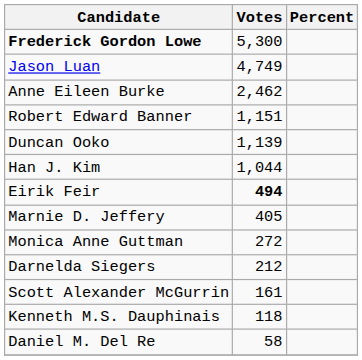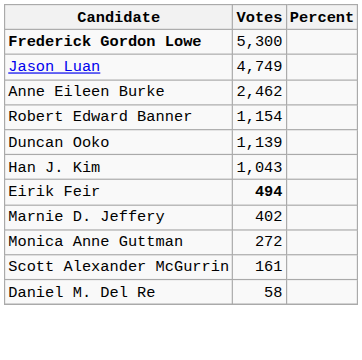 <table class="wikitable">
 <tr>
 <th>Candidate</th>
 <th>Votes</th>
 <th>Percent</th>
 </tr>
 <tr>
 <td style="font-weight:bold;">Frederick Gordon Lowe</td>
 <td style="text-align:right;">5,300</td>
 <td style="text-align:right;"></td>
 </tr>
 <tr>
 <td><a href='#'>Jason Luan</a></td>
 <td style="text-align:right;">4,749</td>
 <td style="text-align:right;"></td>
 </tr>
 <tr>
 <td>Anne Eileen Burke</td>
 <td style="text-align:right;">2,462</td>
 <td style="text-align:right;"></td>
 </tr>
 <tr>
 <td>Robert Edward Banner</td>
-<td style="text-align:right;">1,151</td>
+<td style="text-align:right;">1,154</td>
 <td style="text-align:right;"></td>
 </tr>
 <tr>
 <td>Duncan Ooko</td>
 <td style="text-align:right;">1,139</td>
 <td style="text-align:right;"></td>
 </tr>
 <tr>
 <td>Han J. Kim</td>
-<td style="text-align:right;">1,044</td>
+<td style="text-align:right;">1,043</td>
 <td style="text-align:right;"></td>
 </tr>
 <tr>
 <td>Eirik Feir</td>
 <td style="text-align:right;"><strong>494</strong></td>
 <td style="text-align:right;"></td>
 </tr>
 <tr>
 <td>Marnie D. Jeffery</td>
-<td style="text-align:right;">405</td>
+<td style="text-align:right;">402</td>
 <td style="text-align:right;"></td>
 </tr>
 <tr>
 <td>Monica Anne Guttman</td>
 <td style="text-align:right;">272</td>
 <td style="text-align:right;"></td>
 </tr>
 <tr>
-<td>Darnelda Siegers</td>
-<td style="text-align:right;">212</td>
-<td style="text-align:right;"></td>
-</tr>
-<tr>
 <td>Scott Alexander McGurrin</td>
 <td style="text-align:right;">161</td>
-<td style="text-align:right;"></td>
-</tr>
-<tr>
-<td>Kenneth M.S. Dauphinais</td>
-<td style="text-align:right;">118</td>
 <td style="text-align:right;"></td>
 </tr>
 <tr>
 <td>Daniel M. Del Re</td>
 <td style="text-align:right;">58</td>
 <td style="text-align:right;"></td>
 </tr>
 <tr>
 </tr>
 </table>
